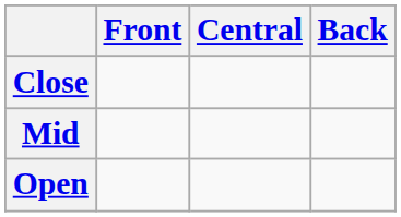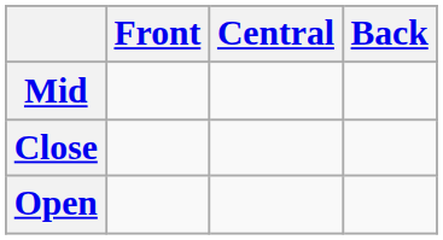 <table class="wikitable">
 <tr>
 <th> </th>
 <th><a href='#'>Front</a></th>
 <th><a href='#'>Central</a></th>
 <th><a href='#'>Back</a></th>
 </tr>
 <tr align=center>
-<th><a href='#'>Close</a></th>
+<th><a href='#'>Mid</a></th>
 <td></td>
 <td></td>
 <td></td>
 </tr>
 <tr align=center>
-<th><a href='#'>Mid</a></th>
+<th><a href='#'>Close</a></th>
 <td></td>
 <td></td>
 <td></td>
 </tr>
 <tr align=center>
 <th><a href='#'>Open</a></th>
 <td></td>
 <td></td>
 <td></td>
 </tr>
 </table>
